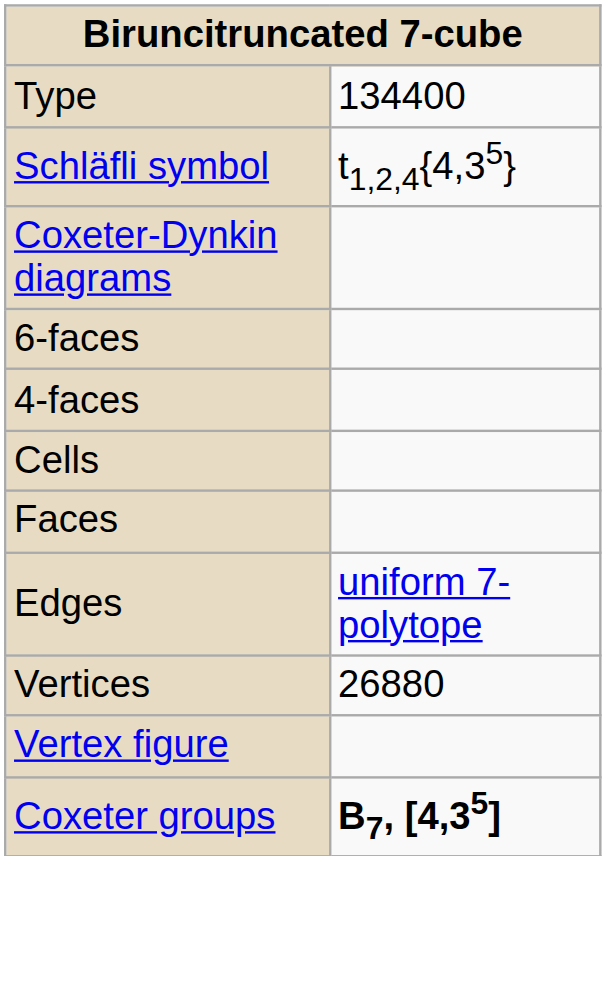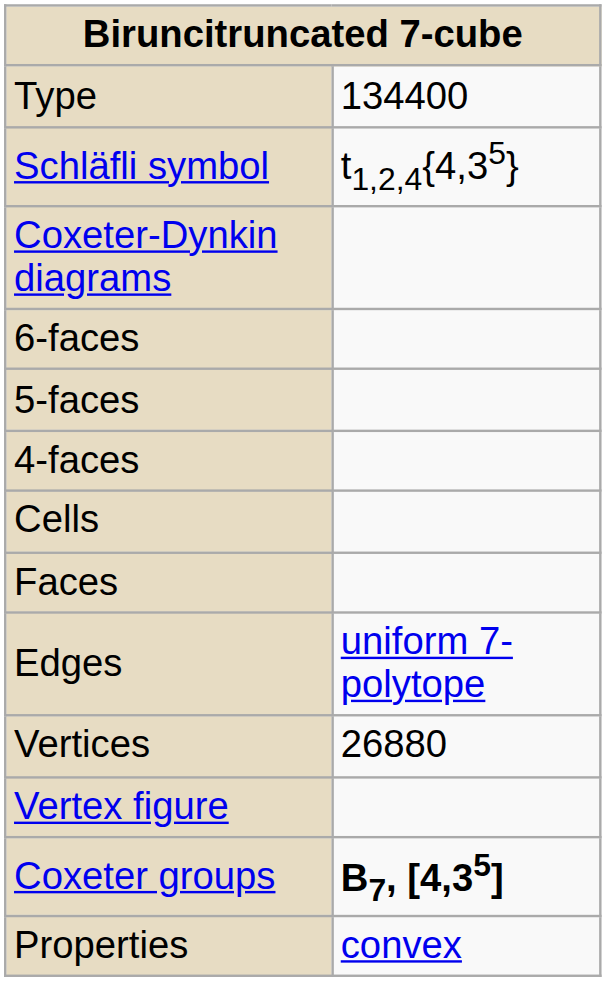 <table class="wikitable" align="right" style="margin-left:10px" width="250">
 <tr>
 <th style="background:#e7dcc3;" colspan="2">Biruncitruncated 7-cube</th>
 </tr>
 <tr>
 <td style="background:#e7dcc3;">Type</td>
 <td>134400</td>
 </tr>
 <tr>
 <td style="background:#e7dcc3;"><a href='#'>Schläfli symbol</a></td>
 <td>t<sub>1,2,4</sub>{4,3<sup>5</sup>}</td>
 </tr>
 <tr>
 <td style="background:#e7dcc3;"><a href='#'>Coxeter-Dynkin diagrams</a></td>
 <td></td>
 </tr>
 <tr>
 <td style="background:#e7dcc3;">6-faces</td>
+<td></td>
+</tr>
+<tr>
+<td style="background:#e7dcc3;">5-faces</td>
 <td></td>
 </tr>
 <tr>
 <td style="background:#e7dcc3;">4-faces</td>
 <td></td>
 </tr>
 <tr>
 <td style="background:#e7dcc3;">Cells</td>
 <td></td>
 </tr>
 <tr>
 <td style="background:#e7dcc3;">Faces</td>
 <td></td>
 </tr>
 <tr>
 <td style="background:#e7dcc3;">Edges</td>
 <td><a href='#'>uniform 7-polytope</a></td>
 </tr>
 <tr>
 <td style="background:#e7dcc3;">Vertices</td>
 <td>26880</td>
 </tr>
 <tr>
 <td style="background:#e7dcc3;"><a href='#'>Vertex figure</a></td>
 <td></td>
 </tr>
 <tr>
 <td style="background:#e7dcc3;"><a href='#'>Coxeter groups</a></td>
 <td><strong>B<sub>7</sub>, [4,3<sup>5</sup>]</strong></td>
 </tr>
+<tr>
+<td style="background:#e7dcc3;">Properties</td>
+<td><a href='#'>convex</a></td>
+</tr>
 </table>
